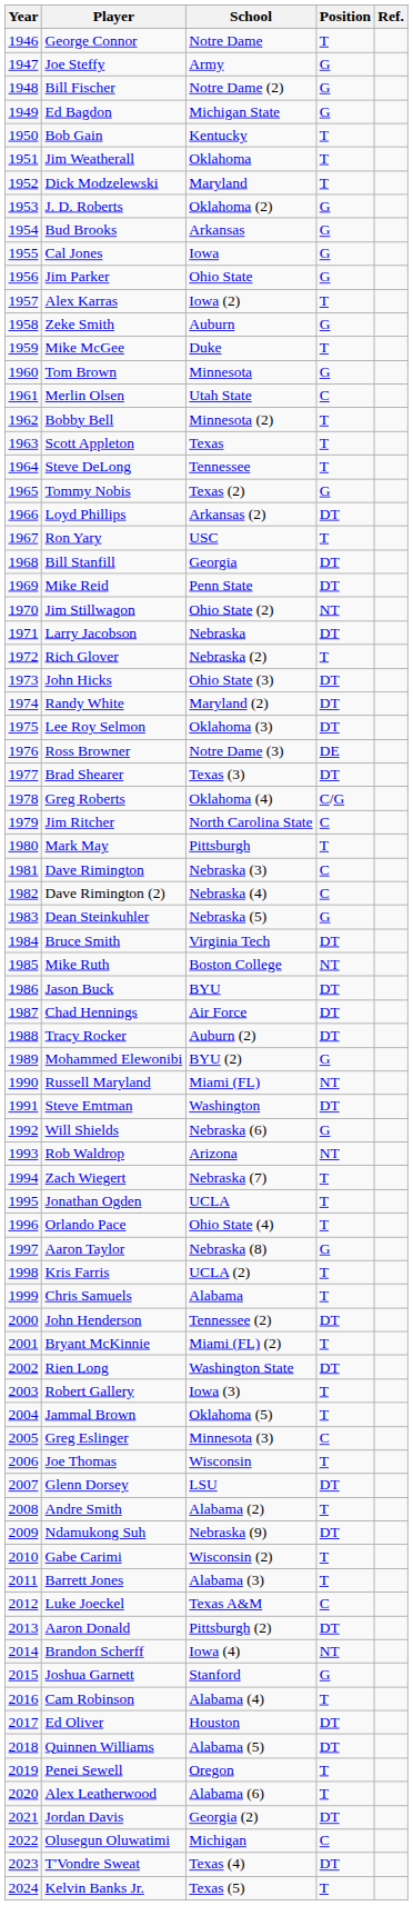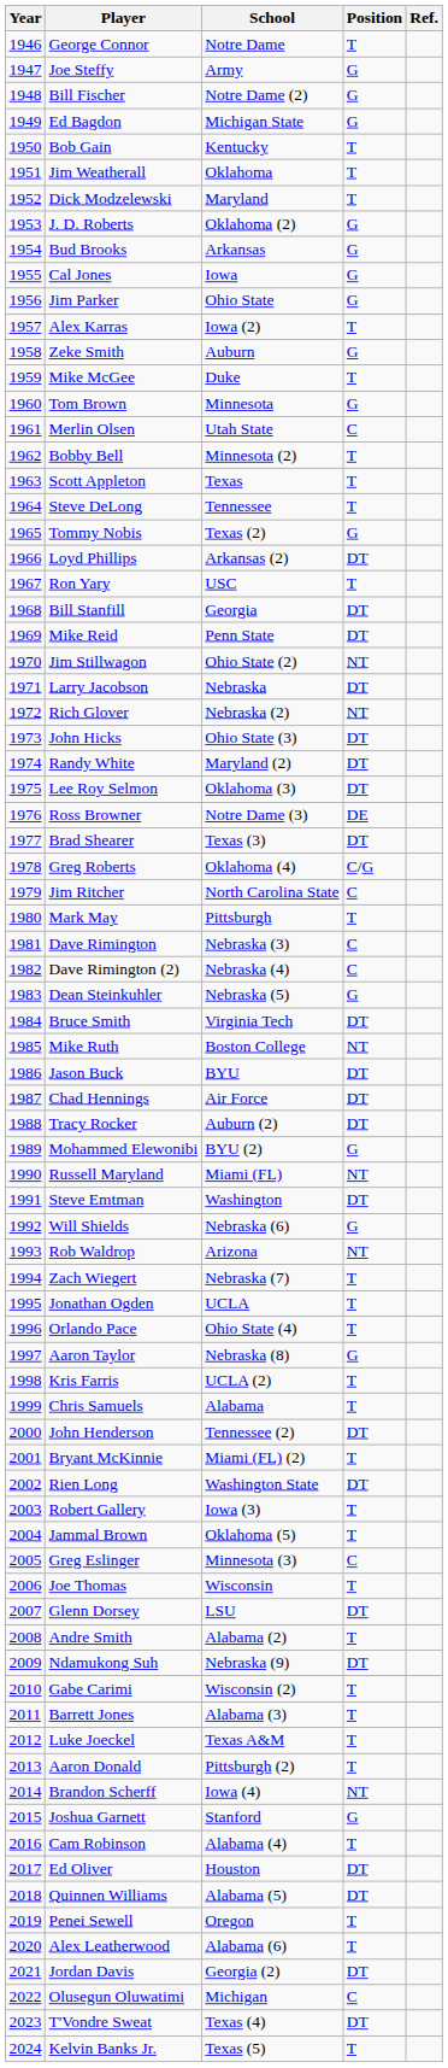 <table class="wikitable sortable">
 <tr>
 <th>Year</th>
 <th>Player</th>
 <th>School</th>
 <th>Position</th>
 <th>Ref.</th>
 </tr>
 <tr>
 <td><a href='#'>1946</a></td>
 <td><a href='#'>George Connor</a></td>
 <td><a href='#'>Notre Dame</a></td>
 <td><a href='#'>T</a></td>
 <td></td>
 </tr>
 <tr>
 <td><a href='#'>1947</a></td>
 <td><a href='#'>Joe Steffy</a></td>
 <td><a href='#'>Army</a></td>
 <td><a href='#'>G</a></td>
 <td></td>
 </tr>
 <tr>
 <td><a href='#'>1948</a></td>
 <td><a href='#'>Bill Fischer</a></td>
 <td><a href='#'>Notre Dame</a> (2)</td>
 <td><a href='#'>G</a></td>
 <td></td>
 </tr>
 <tr>
 <td><a href='#'>1949</a></td>
 <td><a href='#'>Ed Bagdon</a></td>
 <td><a href='#'>Michigan State</a></td>
 <td><a href='#'>G</a></td>
 <td></td>
 </tr>
 <tr>
 <td><a href='#'>1950</a></td>
 <td><a href='#'>Bob Gain</a></td>
 <td><a href='#'>Kentucky</a></td>
 <td><a href='#'>T</a></td>
 <td></td>
 </tr>
 <tr>
 <td><a href='#'>1951</a></td>
 <td><a href='#'>Jim Weatherall</a></td>
 <td><a href='#'>Oklahoma</a></td>
 <td><a href='#'>T</a></td>
 <td></td>
 </tr>
 <tr>
 <td><a href='#'>1952</a></td>
 <td><a href='#'>Dick Modzelewski</a></td>
 <td><a href='#'>Maryland</a></td>
 <td><a href='#'>T</a></td>
 <td></td>
 </tr>
 <tr>
 <td><a href='#'>1953</a></td>
 <td><a href='#'>J. D. Roberts</a></td>
 <td><a href='#'>Oklahoma</a> (2)</td>
 <td><a href='#'>G</a></td>
 <td></td>
 </tr>
 <tr>
 <td><a href='#'>1954</a></td>
 <td><a href='#'>Bud Brooks</a></td>
 <td><a href='#'>Arkansas</a></td>
 <td><a href='#'>G</a></td>
 <td></td>
 </tr>
 <tr>
 <td><a href='#'>1955</a></td>
 <td><a href='#'>Cal Jones</a></td>
 <td><a href='#'>Iowa</a></td>
 <td><a href='#'>G</a></td>
 <td></td>
 </tr>
 <tr>
 <td><a href='#'>1956</a></td>
 <td><a href='#'>Jim Parker</a></td>
 <td><a href='#'>Ohio State</a></td>
 <td><a href='#'>G</a></td>
 <td></td>
 </tr>
 <tr>
 <td><a href='#'>1957</a></td>
 <td><a href='#'>Alex Karras</a></td>
 <td><a href='#'>Iowa</a> (2)</td>
 <td><a href='#'>T</a></td>
 <td></td>
 </tr>
 <tr>
 <td><a href='#'>1958</a></td>
 <td><a href='#'>Zeke Smith</a></td>
 <td><a href='#'>Auburn</a></td>
 <td><a href='#'>G</a></td>
 <td></td>
 </tr>
 <tr>
 <td><a href='#'>1959</a></td>
 <td><a href='#'>Mike McGee</a></td>
 <td><a href='#'>Duke</a></td>
 <td><a href='#'>T</a></td>
 <td></td>
 </tr>
 <tr>
 <td><a href='#'>1960</a></td>
 <td><a href='#'>Tom Brown</a></td>
 <td><a href='#'>Minnesota</a></td>
 <td><a href='#'>G</a></td>
 <td></td>
 </tr>
 <tr>
 <td><a href='#'>1961</a></td>
 <td><a href='#'>Merlin Olsen</a></td>
 <td><a href='#'>Utah State</a></td>
 <td><a href='#'>C</a></td>
 <td></td>
 </tr>
 <tr>
 <td><a href='#'>1962</a></td>
 <td><a href='#'>Bobby Bell</a></td>
 <td><a href='#'>Minnesota</a> (2)</td>
 <td><a href='#'>T</a></td>
 <td></td>
 </tr>
 <tr>
 <td><a href='#'>1963</a></td>
 <td><a href='#'>Scott Appleton</a></td>
 <td><a href='#'>Texas</a></td>
 <td><a href='#'>T</a></td>
 <td></td>
 </tr>
 <tr>
 <td><a href='#'>1964</a></td>
 <td><a href='#'>Steve DeLong</a></td>
 <td><a href='#'>Tennessee</a></td>
 <td><a href='#'>T</a></td>
 <td></td>
 </tr>
 <tr>
 <td><a href='#'>1965</a></td>
 <td><a href='#'>Tommy Nobis</a></td>
 <td><a href='#'>Texas</a> (2)</td>
 <td><a href='#'>G</a></td>
 <td></td>
 </tr>
 <tr>
 <td><a href='#'>1966</a></td>
 <td><a href='#'>Loyd Phillips</a></td>
 <td><a href='#'>Arkansas</a> (2)</td>
 <td><a href='#'>DT</a></td>
 <td></td>
 </tr>
 <tr>
 <td><a href='#'>1967</a></td>
 <td><a href='#'>Ron Yary</a></td>
 <td><a href='#'>USC</a></td>
 <td><a href='#'>T</a></td>
 <td></td>
 </tr>
 <tr>
 <td><a href='#'>1968</a></td>
 <td><a href='#'>Bill Stanfill</a></td>
 <td><a href='#'>Georgia</a></td>
 <td><a href='#'>DT</a></td>
 <td></td>
 </tr>
 <tr>
 <td><a href='#'>1969</a></td>
 <td><a href='#'>Mike Reid</a></td>
 <td><a href='#'>Penn State</a></td>
 <td><a href='#'>DT</a></td>
 <td></td>
 </tr>
 <tr>
 <td><a href='#'>1970</a></td>
 <td><a href='#'>Jim Stillwagon</a></td>
 <td><a href='#'>Ohio State</a> (2)</td>
 <td><a href='#'>NT</a></td>
 <td></td>
 </tr>
 <tr>
 <td><a href='#'>1971</a></td>
 <td><a href='#'>Larry Jacobson</a></td>
 <td><a href='#'>Nebraska</a></td>
 <td><a href='#'>DT</a></td>
 <td></td>
 </tr>
 <tr>
 <td><a href='#'>1972</a></td>
 <td><a href='#'>Rich Glover</a></td>
 <td><a href='#'>Nebraska</a> (2)</td>
-<td><a href='#'>T</a></td>
+<td><a href='#'>NT</a></td>
 <td></td>
 </tr>
 <tr>
 <td><a href='#'>1973</a></td>
 <td><a href='#'>John Hicks</a></td>
 <td><a href='#'>Ohio State</a> (3)</td>
 <td><a href='#'>DT</a></td>
 <td></td>
 </tr>
 <tr>
 <td><a href='#'>1974</a></td>
 <td><a href='#'>Randy White</a></td>
 <td><a href='#'>Maryland</a> (2)</td>
 <td><a href='#'>DT</a></td>
 <td></td>
 </tr>
 <tr>
 <td><a href='#'>1975</a></td>
 <td><a href='#'>Lee Roy Selmon</a></td>
 <td><a href='#'>Oklahoma</a> (3)</td>
 <td><a href='#'>DT</a></td>
 <td></td>
 </tr>
 <tr>
 <td><a href='#'>1976</a></td>
 <td><a href='#'>Ross Browner</a></td>
 <td><a href='#'>Notre Dame</a> (3)</td>
 <td><a href='#'>DE</a></td>
 <td></td>
 </tr>
 <tr>
 <td><a href='#'>1977</a></td>
 <td><a href='#'>Brad Shearer</a></td>
 <td><a href='#'>Texas</a> (3)</td>
 <td><a href='#'>DT</a></td>
 <td></td>
 </tr>
 <tr>
 <td><a href='#'>1978</a></td>
 <td><a href='#'>Greg Roberts</a></td>
 <td><a href='#'>Oklahoma</a> (4)</td>
 <td><a href='#'>C</a>/<a href='#'>G</a></td>
 <td></td>
 </tr>
 <tr>
 <td><a href='#'>1979</a></td>
 <td><a href='#'>Jim Ritcher</a></td>
 <td><a href='#'>North Carolina State</a></td>
 <td><a href='#'>C</a></td>
 <td></td>
 </tr>
 <tr>
 <td><a href='#'>1980</a></td>
 <td><a href='#'>Mark May</a></td>
 <td><a href='#'>Pittsburgh</a></td>
 <td><a href='#'>T</a></td>
 <td></td>
 </tr>
 <tr>
 <td><a href='#'>1981</a></td>
 <td><a href='#'>Dave Rimington</a></td>
 <td><a href='#'>Nebraska</a> (3)</td>
 <td><a href='#'>C</a></td>
 <td></td>
 </tr>
 <tr>
 <td><a href='#'>1982</a></td>
 <td>Dave Rimington (2)</td>
 <td><a href='#'>Nebraska</a> (4)</td>
 <td><a href='#'>C</a></td>
 <td></td>
 </tr>
 <tr>
 <td><a href='#'>1983</a></td>
 <td><a href='#'>Dean Steinkuhler</a></td>
 <td><a href='#'>Nebraska</a> (5)</td>
 <td><a href='#'>G</a></td>
 <td></td>
 </tr>
 <tr>
 <td><a href='#'>1984</a></td>
 <td><a href='#'>Bruce Smith</a></td>
 <td><a href='#'>Virginia Tech</a></td>
 <td><a href='#'>DT</a></td>
 <td></td>
 </tr>
 <tr>
 <td><a href='#'>1985</a></td>
 <td><a href='#'>Mike Ruth</a></td>
 <td><a href='#'>Boston College</a></td>
 <td><a href='#'>NT</a></td>
 <td></td>
 </tr>
 <tr>
 <td><a href='#'>1986</a></td>
 <td><a href='#'>Jason Buck</a></td>
 <td><a href='#'>BYU</a></td>
 <td><a href='#'>DT</a></td>
 <td></td>
 </tr>
 <tr>
 <td><a href='#'>1987</a></td>
 <td><a href='#'>Chad Hennings</a></td>
 <td><a href='#'>Air Force</a></td>
 <td><a href='#'>DT</a></td>
 <td></td>
 </tr>
 <tr>
 <td><a href='#'>1988</a></td>
 <td><a href='#'>Tracy Rocker</a></td>
 <td><a href='#'>Auburn</a> (2)</td>
 <td><a href='#'>DT</a></td>
 <td></td>
 </tr>
 <tr>
 <td><a href='#'>1989</a></td>
 <td><a href='#'>Mohammed Elewonibi</a></td>
 <td><a href='#'>BYU</a> (2)</td>
 <td><a href='#'>G</a></td>
 <td></td>
 </tr>
 <tr>
 <td><a href='#'>1990</a></td>
 <td><a href='#'>Russell Maryland</a></td>
 <td><a href='#'>Miami (FL)</a></td>
 <td><a href='#'>NT</a></td>
 <td></td>
 </tr>
 <tr>
 <td><a href='#'>1991</a></td>
 <td><a href='#'>Steve Emtman</a></td>
 <td><a href='#'>Washington</a></td>
 <td><a href='#'>DT</a></td>
 <td></td>
 </tr>
 <tr>
 <td><a href='#'>1992</a></td>
 <td><a href='#'>Will Shields</a></td>
 <td><a href='#'>Nebraska</a> (6)</td>
 <td><a href='#'>G</a></td>
 <td></td>
 </tr>
 <tr>
 <td><a href='#'>1993</a></td>
 <td><a href='#'>Rob Waldrop</a></td>
 <td><a href='#'>Arizona</a></td>
 <td><a href='#'>NT</a></td>
 <td></td>
 </tr>
 <tr>
 <td><a href='#'>1994</a></td>
 <td><a href='#'>Zach Wiegert</a></td>
 <td><a href='#'>Nebraska</a> (7)</td>
 <td><a href='#'>T</a></td>
 <td></td>
 </tr>
 <tr>
 <td><a href='#'>1995</a></td>
 <td><a href='#'>Jonathan Ogden</a></td>
 <td><a href='#'>UCLA</a></td>
 <td><a href='#'>T</a></td>
 <td></td>
 </tr>
 <tr>
 <td><a href='#'>1996</a></td>
 <td><a href='#'>Orlando Pace</a></td>
 <td><a href='#'>Ohio State</a> (4)</td>
 <td><a href='#'>T</a></td>
 <td></td>
 </tr>
 <tr>
 <td><a href='#'>1997</a></td>
 <td><a href='#'>Aaron Taylor</a></td>
 <td><a href='#'>Nebraska</a> (8)</td>
 <td><a href='#'>G</a></td>
 <td></td>
 </tr>
 <tr>
 <td><a href='#'>1998</a></td>
 <td><a href='#'>Kris Farris</a></td>
 <td><a href='#'>UCLA</a> (2)</td>
 <td><a href='#'>T</a></td>
 <td></td>
 </tr>
 <tr>
 <td><a href='#'>1999</a></td>
 <td><a href='#'>Chris Samuels</a></td>
 <td><a href='#'>Alabama</a></td>
 <td><a href='#'>T</a></td>
 <td></td>
 </tr>
 <tr>
 <td><a href='#'>2000</a></td>
 <td><a href='#'>John Henderson</a></td>
 <td><a href='#'>Tennessee</a> (2)</td>
 <td><a href='#'>DT</a></td>
 <td></td>
 </tr>
 <tr>
 <td><a href='#'>2001</a></td>
 <td><a href='#'>Bryant McKinnie</a></td>
 <td><a href='#'>Miami (FL)</a> (2)</td>
 <td><a href='#'>T</a></td>
 <td></td>
 </tr>
 <tr>
 <td><a href='#'>2002</a></td>
 <td><a href='#'>Rien Long</a></td>
 <td><a href='#'>Washington State</a></td>
 <td><a href='#'>DT</a></td>
 <td></td>
 </tr>
 <tr>
 <td><a href='#'>2003</a></td>
 <td><a href='#'>Robert Gallery</a></td>
 <td><a href='#'>Iowa</a> (3)</td>
 <td><a href='#'>T</a></td>
 <td></td>
 </tr>
 <tr>
 <td><a href='#'>2004</a></td>
 <td><a href='#'>Jammal Brown</a></td>
 <td><a href='#'>Oklahoma</a> (5)</td>
 <td><a href='#'>T</a></td>
 <td></td>
 </tr>
 <tr>
 <td><a href='#'>2005</a></td>
 <td><a href='#'>Greg Eslinger</a></td>
 <td><a href='#'>Minnesota</a> (3)</td>
 <td><a href='#'>C</a></td>
 <td></td>
 </tr>
 <tr>
 <td><a href='#'>2006</a></td>
 <td><a href='#'>Joe Thomas</a></td>
 <td><a href='#'>Wisconsin</a></td>
 <td><a href='#'>T</a></td>
 <td></td>
 </tr>
 <tr>
 <td><a href='#'>2007</a></td>
 <td><a href='#'>Glenn Dorsey</a></td>
 <td><a href='#'>LSU</a></td>
 <td><a href='#'>DT</a></td>
 <td></td>
 </tr>
 <tr>
 <td><a href='#'>2008</a></td>
 <td><a href='#'>Andre Smith</a></td>
 <td><a href='#'>Alabama</a> (2)</td>
 <td><a href='#'>T</a></td>
 <td></td>
 </tr>
 <tr>
 <td><a href='#'>2009</a></td>
 <td><a href='#'>Ndamukong Suh</a></td>
 <td><a href='#'>Nebraska</a> (9)</td>
 <td><a href='#'>DT</a></td>
 <td></td>
 </tr>
 <tr>
 <td><a href='#'>2010</a></td>
 <td><a href='#'>Gabe Carimi</a></td>
 <td><a href='#'>Wisconsin</a> (2)</td>
 <td><a href='#'>T</a></td>
 <td></td>
 </tr>
 <tr>
 <td><a href='#'>2011</a></td>
 <td><a href='#'>Barrett Jones</a></td>
 <td><a href='#'>Alabama</a> (3)</td>
 <td><a href='#'>T</a></td>
 <td></td>
 </tr>
 <tr>
 <td><a href='#'>2012</a></td>
 <td><a href='#'>Luke Joeckel</a></td>
 <td><a href='#'>Texas A&M</a></td>
-<td><a href='#'>C</a></td>
+<td><a href='#'>T</a></td>
 <td></td>
 </tr>
 <tr>
 <td><a href='#'>2013</a></td>
 <td><a href='#'>Aaron Donald</a></td>
 <td><a href='#'>Pittsburgh</a> (2)</td>
-<td><a href='#'>DT</a></td>
+<td><a href='#'>T</a></td>
 <td></td>
 </tr>
 <tr>
 <td><a href='#'>2014</a></td>
 <td><a href='#'>Brandon Scherff</a></td>
 <td><a href='#'>Iowa</a> (4)</td>
 <td><a href='#'>NT</a></td>
 <td></td>
 </tr>
 <tr>
 <td><a href='#'>2015</a></td>
 <td><a href='#'>Joshua Garnett</a></td>
 <td><a href='#'>Stanford</a></td>
 <td><a href='#'>G</a></td>
 <td></td>
 </tr>
 <tr>
 <td><a href='#'>2016</a></td>
 <td><a href='#'>Cam Robinson</a></td>
 <td><a href='#'>Alabama</a> (4)</td>
 <td><a href='#'>T</a></td>
 <td></td>
 </tr>
 <tr>
 <td><a href='#'>2017</a></td>
 <td><a href='#'>Ed Oliver</a></td>
 <td><a href='#'>Houston</a></td>
 <td><a href='#'>DT</a></td>
 <td></td>
 </tr>
 <tr>
 <td><a href='#'>2018</a></td>
 <td><a href='#'>Quinnen Williams</a></td>
 <td><a href='#'>Alabama</a> (5)</td>
 <td><a href='#'>DT</a></td>
 <td></td>
 </tr>
 <tr>
 <td><a href='#'>2019</a></td>
 <td><a href='#'>Penei Sewell</a></td>
 <td><a href='#'>Oregon</a></td>
 <td><a href='#'>T</a></td>
 <td></td>
 </tr>
 <tr>
 <td><a href='#'>2020</a></td>
 <td><a href='#'>Alex Leatherwood</a></td>
 <td><a href='#'>Alabama</a> (6)</td>
 <td><a href='#'>T</a></td>
 <td></td>
 </tr>
 <tr>
 <td><a href='#'>2021</a></td>
 <td><a href='#'>Jordan Davis</a></td>
 <td><a href='#'>Georgia</a> (2)</td>
 <td><a href='#'>DT</a></td>
 <td></td>
 </tr>
 <tr>
 <td><a href='#'>2022</a></td>
 <td><a href='#'>Olusegun Oluwatimi</a></td>
 <td><a href='#'>Michigan</a></td>
 <td><a href='#'>C</a></td>
 <td></td>
 </tr>
 <tr>
 <td><a href='#'>2023</a></td>
 <td><a href='#'>T'Vondre Sweat</a></td>
 <td><a href='#'>Texas</a> (4)</td>
 <td><a href='#'>DT</a></td>
 <td></td>
 </tr>
 <tr>
 <td><a href='#'>2024</a></td>
 <td><a href='#'>Kelvin Banks Jr.</a></td>
 <td><a href='#'>Texas</a> (5)</td>
 <td><a href='#'>T</a></td>
 <td></td>
 </tr>
 </table>
